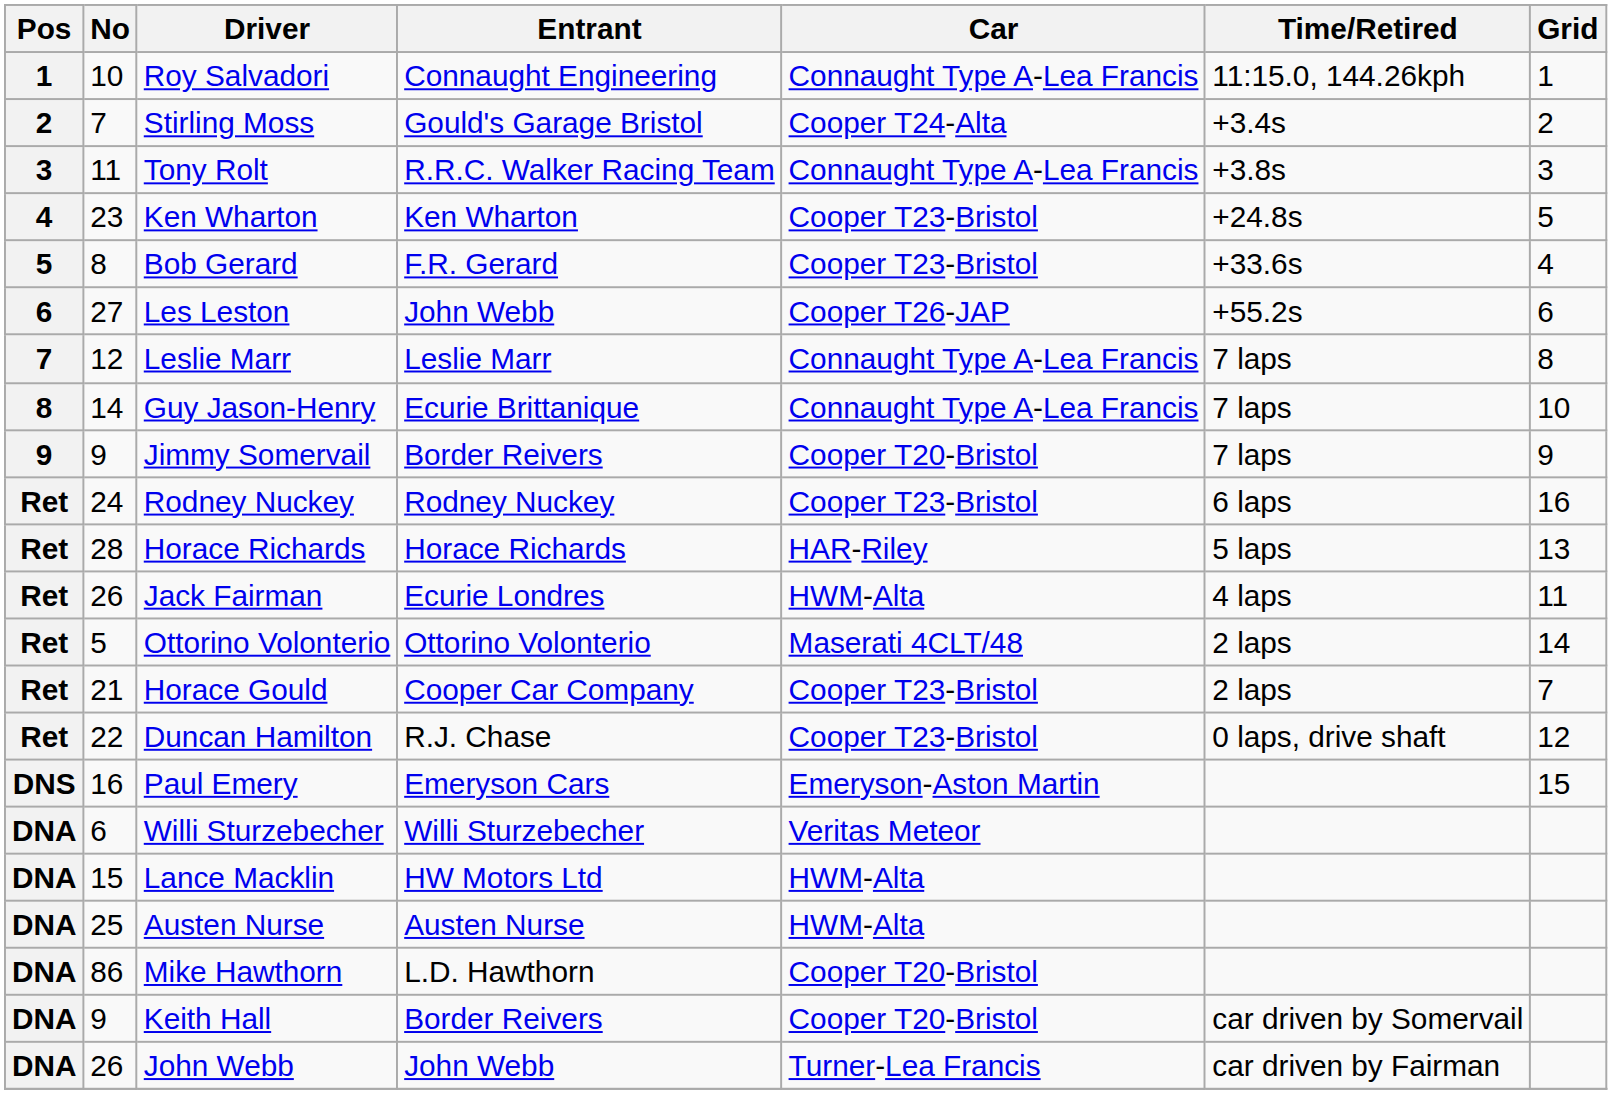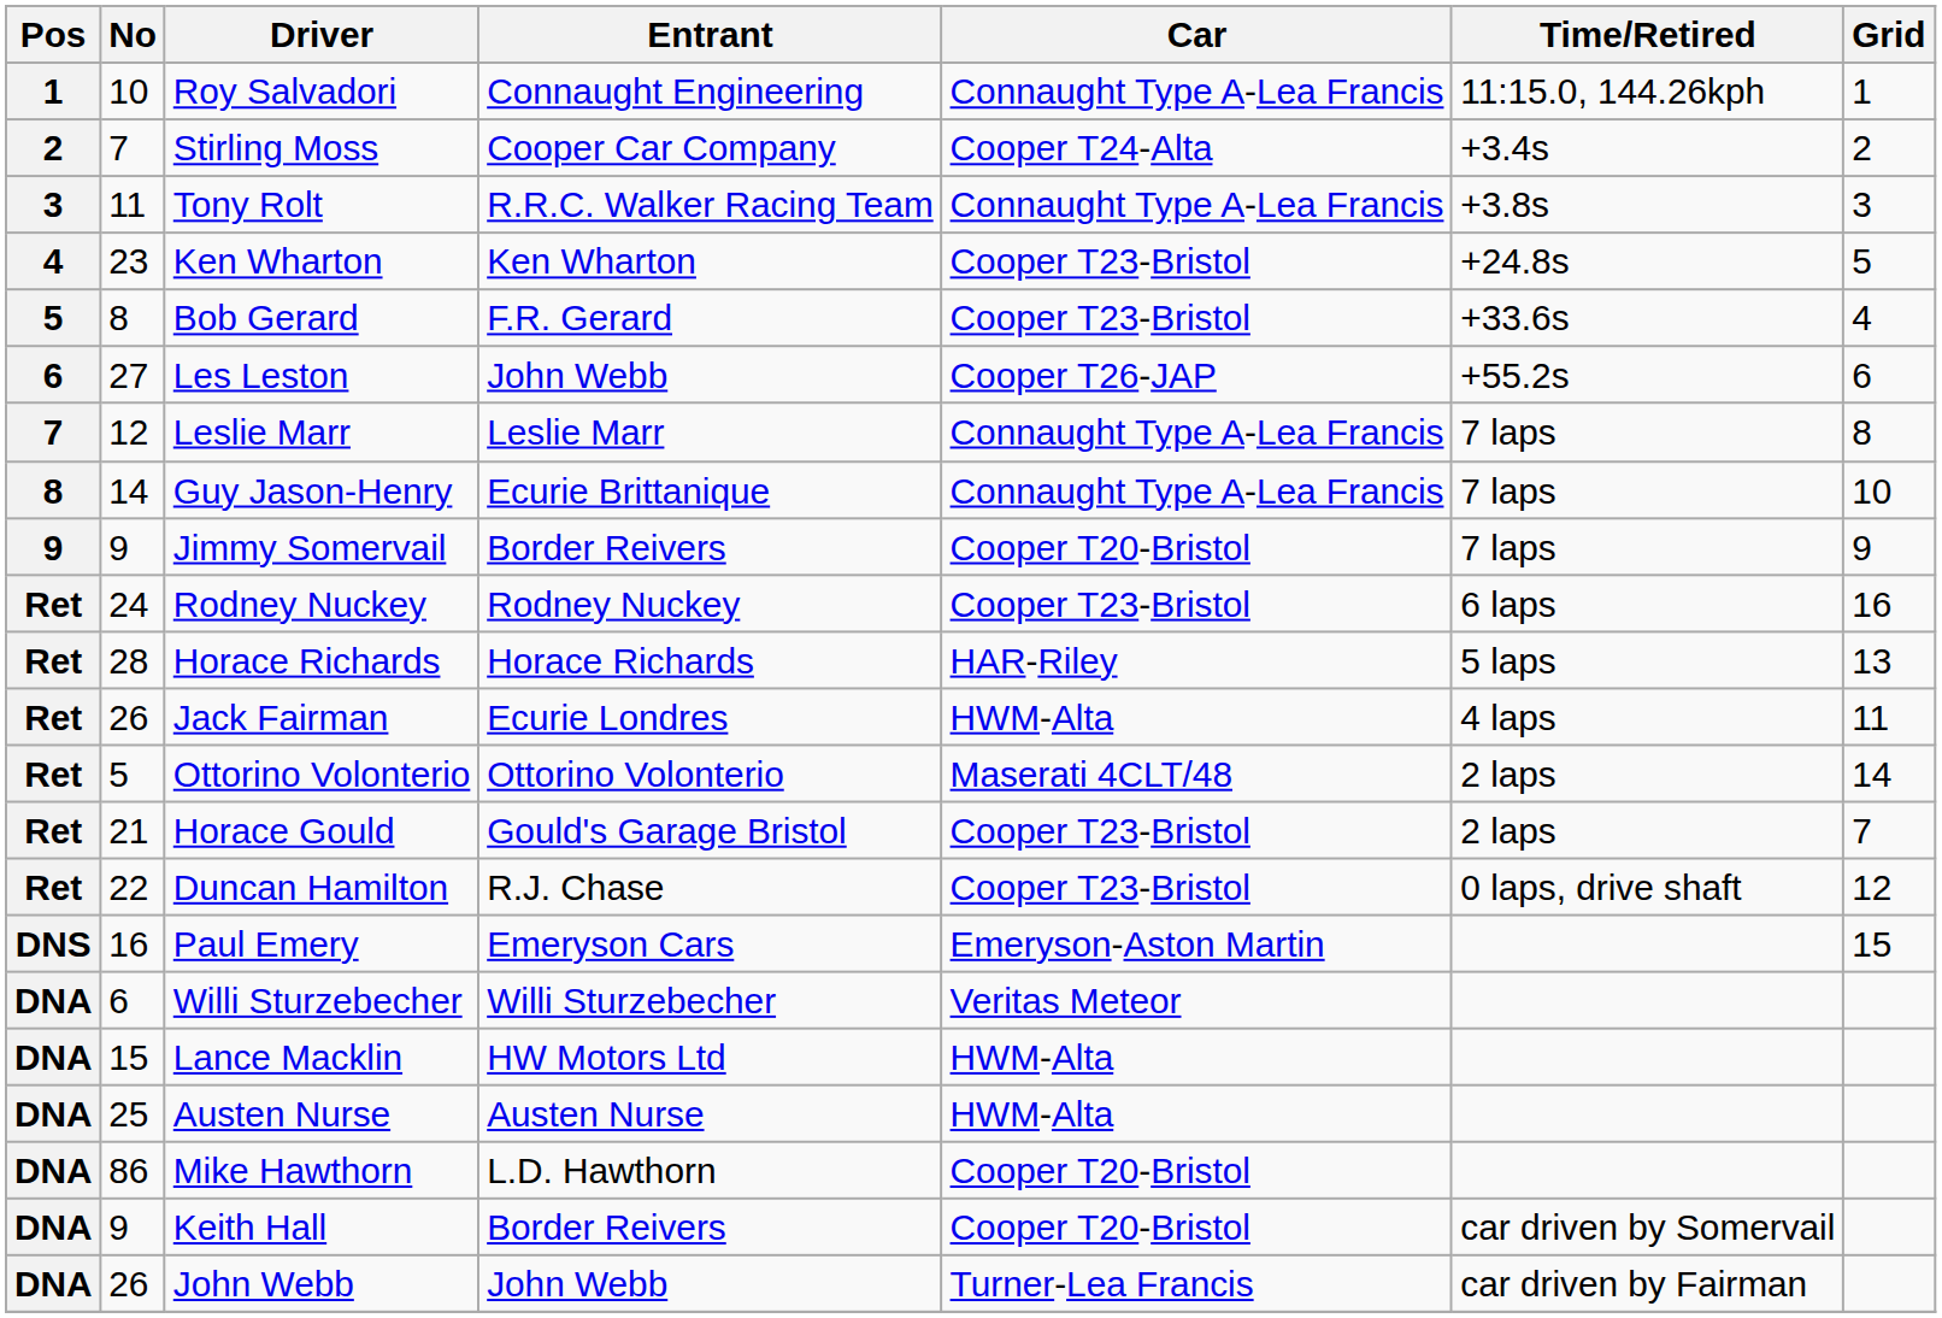 <table class="wikitable" style="font-size: 95%;">
 <tr>
 <th>Pos</th>
 <th>No</th>
 <th>Driver</th>
 <th>Entrant</th>
 <th>Car</th>
 <th>Time/Retired</th>
 <th>Grid</th>
 </tr>
 <tr>
 <th>1</th>
 <td>10</td>
 <td> <a href='#'>Roy Salvadori</a></td>
 <td><a href='#'>Connaught Engineering</a></td>
 <td><a href='#'>Connaught Type A</a>-<a href='#'>Lea Francis</a></td>
 <td>11:15.0, 144.26kph</td>
 <td>1</td>
 </tr>
 <tr>
 <th>2</th>
 <td>7</td>
 <td> <a href='#'>Stirling Moss</a></td>
-<td><a href='#'>Gould's Garage Bristol</a></td>
+<td><a href='#'>Cooper Car Company</a></td>
 <td><a href='#'>Cooper T24</a>-<a href='#'>Alta</a></td>
 <td>+3.4s</td>
 <td>2</td>
 </tr>
 <tr>
 <th>3</th>
 <td>11</td>
 <td> <a href='#'>Tony Rolt</a></td>
 <td><a href='#'>R.R.C. Walker Racing Team</a></td>
 <td><a href='#'>Connaught Type A</a>-<a href='#'>Lea Francis</a></td>
 <td>+3.8s</td>
 <td>3</td>
 </tr>
 <tr>
 <th>4</th>
 <td>23</td>
 <td> <a href='#'>Ken Wharton</a></td>
 <td><a href='#'>Ken Wharton</a></td>
 <td><a href='#'>Cooper T23</a>-<a href='#'>Bristol</a></td>
 <td>+24.8s</td>
 <td>5</td>
 </tr>
 <tr>
 <th>5</th>
 <td>8</td>
 <td> <a href='#'>Bob Gerard</a></td>
 <td><a href='#'>F.R. Gerard</a></td>
 <td><a href='#'>Cooper T23</a>-<a href='#'>Bristol</a></td>
 <td>+33.6s</td>
 <td>4</td>
 </tr>
 <tr>
 <th>6</th>
 <td>27</td>
 <td> <a href='#'>Les Leston</a></td>
 <td><a href='#'>John Webb</a></td>
 <td><a href='#'>Cooper T26</a>-<a href='#'>JAP</a></td>
 <td>+55.2s</td>
 <td>6</td>
 </tr>
 <tr>
 <th>7</th>
 <td>12</td>
 <td> <a href='#'>Leslie Marr</a></td>
 <td><a href='#'>Leslie Marr</a></td>
 <td><a href='#'>Connaught Type A</a>-<a href='#'>Lea Francis</a></td>
 <td>7 laps</td>
 <td>8</td>
 </tr>
 <tr>
 <th>8</th>
 <td>14</td>
 <td> <a href='#'>Guy Jason-Henry</a></td>
 <td><a href='#'>Ecurie Brittanique</a></td>
 <td><a href='#'>Connaught Type A</a>-<a href='#'>Lea Francis</a></td>
 <td>7 laps</td>
 <td>10</td>
 </tr>
 <tr>
 <th>9</th>
 <td>9</td>
 <td> <a href='#'>Jimmy Somervail</a></td>
 <td><a href='#'>Border Reivers</a></td>
 <td><a href='#'>Cooper T20</a>-<a href='#'>Bristol</a></td>
 <td>7 laps</td>
 <td>9</td>
 </tr>
 <tr>
 <th>Ret</th>
 <td>24</td>
 <td> <a href='#'>Rodney Nuckey</a></td>
 <td><a href='#'>Rodney Nuckey</a></td>
 <td><a href='#'>Cooper T23</a>-<a href='#'>Bristol</a></td>
 <td>6 laps</td>
 <td>16</td>
 </tr>
 <tr>
 <th>Ret</th>
 <td>28</td>
 <td> <a href='#'>Horace Richards</a></td>
 <td><a href='#'>Horace Richards</a></td>
 <td><a href='#'>HAR</a>-<a href='#'>Riley</a></td>
 <td>5 laps</td>
 <td>13</td>
 </tr>
 <tr>
 <th>Ret</th>
 <td>26</td>
 <td> <a href='#'>Jack Fairman</a></td>
 <td><a href='#'>Ecurie Londres</a></td>
 <td><a href='#'>HWM</a>-<a href='#'>Alta</a></td>
 <td>4 laps</td>
 <td>11</td>
 </tr>
 <tr>
 <th>Ret</th>
 <td>5</td>
 <td> <a href='#'>Ottorino Volonterio</a></td>
 <td><a href='#'>Ottorino Volonterio</a></td>
 <td><a href='#'>Maserati 4CLT/48</a></td>
 <td>2 laps</td>
 <td>14</td>
 </tr>
 <tr>
 <th>Ret</th>
 <td>21</td>
 <td> <a href='#'>Horace Gould</a></td>
-<td><a href='#'>Cooper Car Company</a></td>
+<td><a href='#'>Gould's Garage Bristol</a></td>
 <td><a href='#'>Cooper T23</a>-<a href='#'>Bristol</a></td>
 <td>2 laps</td>
 <td>7</td>
 </tr>
 <tr>
 <th>Ret</th>
 <td>22</td>
 <td> <a href='#'>Duncan Hamilton</a></td>
 <td>R.J. Chase</td>
 <td><a href='#'>Cooper T23</a>-<a href='#'>Bristol</a></td>
 <td>0 laps, drive shaft</td>
 <td>12</td>
 </tr>
 <tr>
 <th>DNS</th>
 <td>16</td>
 <td> <a href='#'>Paul Emery</a></td>
 <td><a href='#'>Emeryson Cars</a></td>
 <td><a href='#'>Emeryson</a>-<a href='#'>Aston Martin</a></td>
 <td></td>
 <td>15</td>
 </tr>
 <tr>
 <th>DNA</th>
 <td>6</td>
 <td> <a href='#'>Willi Sturzebecher</a></td>
 <td><a href='#'>Willi Sturzebecher</a></td>
 <td><a href='#'>Veritas Meteor</a></td>
 <td></td>
 <td></td>
 </tr>
 <tr>
 <th>DNA</th>
 <td>15</td>
 <td> <a href='#'>Lance Macklin</a></td>
 <td><a href='#'>HW Motors Ltd</a></td>
 <td><a href='#'>HWM</a>-<a href='#'>Alta</a></td>
 <td></td>
 <td></td>
 </tr>
 <tr>
 <th>DNA</th>
 <td>25</td>
 <td> <a href='#'>Austen Nurse</a></td>
 <td><a href='#'>Austen Nurse</a></td>
 <td><a href='#'>HWM</a>-<a href='#'>Alta</a></td>
 <td></td>
 <td></td>
 </tr>
 <tr>
 <th>DNA</th>
 <td>86</td>
 <td> <a href='#'>Mike Hawthorn</a></td>
 <td>L.D. Hawthorn</td>
 <td><a href='#'>Cooper T20</a>-<a href='#'>Bristol</a></td>
 <td></td>
 <td></td>
 </tr>
 <tr>
 <th>DNA</th>
 <td>9</td>
 <td> <a href='#'>Keith Hall</a></td>
 <td><a href='#'>Border Reivers</a></td>
 <td><a href='#'>Cooper T20</a>-<a href='#'>Bristol</a></td>
 <td>car driven by Somervail</td>
 <td></td>
 </tr>
 <tr>
 <th>DNA</th>
 <td>26</td>
 <td> <a href='#'>John Webb</a></td>
 <td><a href='#'>John Webb</a></td>
 <td><a href='#'>Turner</a>-<a href='#'>Lea Francis</a></td>
 <td>car driven by Fairman</td>
 <td></td>
 </tr>
 <tr>
 </tr>
 </table>
